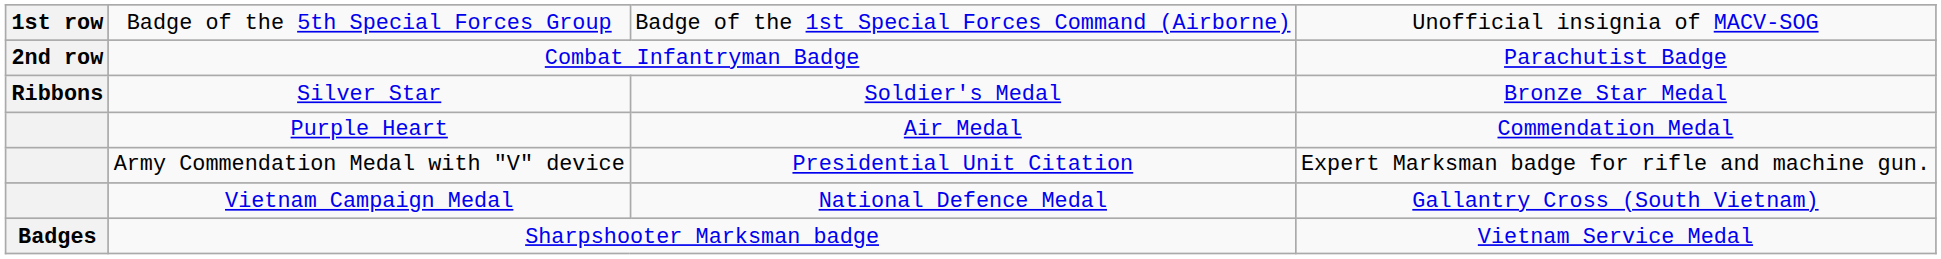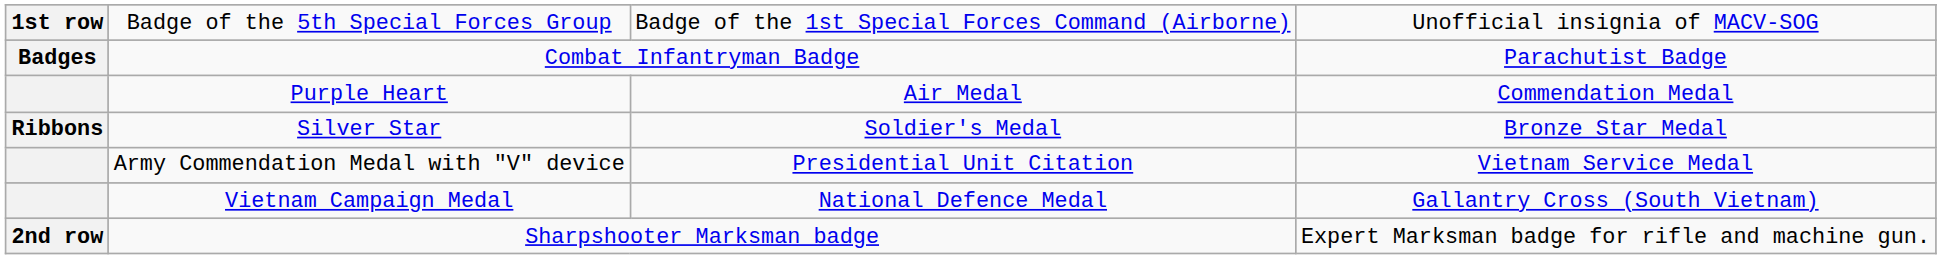 <table class="wikitable" style="margin:1em auto; text-align:center;">
 <tr>
 <th>1st row</th>
 <td>Badge of the <a href='#'>5th Special Forces Group</a></td>
 <td>Badge of the <a href='#'>1st Special Forces Command (Airborne)</a></td>
 <td>Unofficial insignia of <a href='#'>MACV-SOG</a></td>
 </tr>
 <tr>
-<th>2nd row</th>
+<th>Badges</th>
 <td colspan="2"><a href='#'>Combat Infantryman Badge</a></td>
 <td><a href='#'>Parachutist Badge</a></td>
+</tr>
+<tr>
+<th></th>
+<td><a href='#'>Purple Heart</a></td>
+<td><a href='#'>Air Medal</a></td>
+<td><a href='#'>Commendation Medal</a></td>
 </tr>
 <tr>
 <th>Ribbons</th>
 <td><a href='#'>Silver Star</a></td>
 <td><a href='#'>Soldier's Medal</a></td>
 <td><a href='#'>Bronze Star Medal</a></td>
 </tr>
 <tr>
 <th></th>
-<td><a href='#'>Purple Heart</a></td>
-<td><a href='#'>Air Medal</a></td>
-<td><a href='#'>Commendation Medal</a></td>
-</tr>
-<tr>
-<th></th>
 <td>Army Commendation Medal with "V" device</td>
 <td><a href='#'>Presidential Unit Citation</a></td>
-<td>Expert Marksman badge for rifle and machine gun.</td>
+<td><a href='#'>Vietnam Service Medal</a></td>
 </tr>
 <tr>
 <th></th>
 <td><a href='#'>Vietnam Campaign Medal</a></td>
 <td><a href='#'>National Defence Medal</a></td>
 <td><a href='#'>Gallantry Cross (South Vietnam)</a></td>
 </tr>
 <tr>
-<th>Badges</th>
+<th>2nd row</th>
 <td colspan="2"><a href='#'>Sharpshooter Marksman badge</a></td>
-<td><a href='#'>Vietnam Service Medal</a></td>
+<td>Expert Marksman badge for rifle and machine gun.</td>
 </tr>
 </table>
